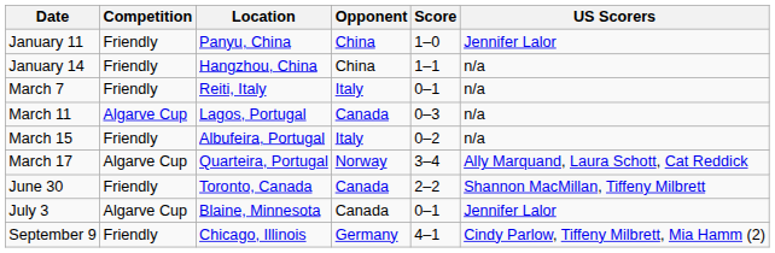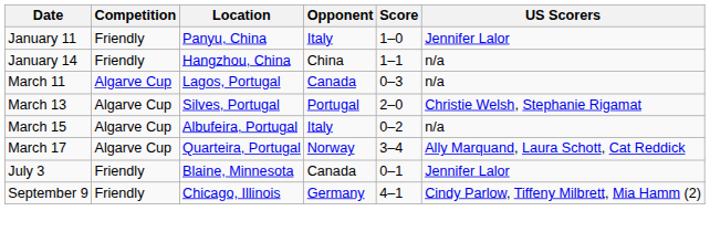 <table class="wikitable">
 <tr>
 <th>Date</th>
 <th>Competition</th>
 <th>Location</th>
 <th>Opponent</th>
 <th>Score</th>
 <th>US Scorers</th>
 </tr>
 <tr>
 <td>January 11</td>
 <td>Friendly</td>
 <td><a href='#'>Panyu, China</a></td>
-<td><a href='#'>China</a></td>
+<td><a href='#'>Italy</a></td>
 <td>1–0</td>
 <td><a href='#'>Jennifer Lalor</a></td>
 </tr>
 <tr>
 <td>January 14</td>
 <td>Friendly</td>
 <td><a href='#'>Hangzhou, China</a></td>
 <td>China</td>
 <td>1–1</td>
 <td>n/a</td>
 </tr>
 <tr>
-<td>March 7</td>
-<td>Friendly</td>
-<td><a href='#'>Reiti, Italy</a></td>
-<td><a href='#'>Italy</a></td>
-<td>0–1</td>
-<td>n/a</td>
-</tr>
-<tr>
 <td>March 11</td>
 <td><a href='#'>Algarve Cup</a></td>
 <td><a href='#'>Lagos, Portugal</a></td>
 <td><a href='#'>Canada</a></td>
 <td>0–3</td>
 <td>n/a</td>
 </tr>
 <tr>
+<td>March 13</td>
+<td>Algarve Cup</td>
+<td><a href='#'>Silves, Portugal</a></td>
+<td><a href='#'>Portugal</a></td>
+<td>2–0</td>
+<td><a href='#'>Christie Welsh</a>, <a href='#'>Stephanie Rigamat</a></td>
+</tr>
+<tr>
 <td>March 15</td>
-<td>Friendly</td>
+<td>Algarve Cup</td>
 <td><a href='#'>Albufeira, Portugal</a></td>
 <td><a href='#'>Italy</a></td>
 <td>0–2</td>
 <td>n/a</td>
 </tr>
 <tr>
 <td>March 17</td>
 <td>Algarve Cup</td>
 <td><a href='#'>Quarteira, Portugal</a></td>
 <td><a href='#'>Norway</a></td>
 <td>3–4</td>
 <td><a href='#'>Ally Marquand</a>, <a href='#'>Laura Schott</a>, <a href='#'>Cat Reddick</a></td>
 </tr>
 <tr>
-<td>June 30</td>
+<td>July 3</td>
 <td>Friendly</td>
-<td><a href='#'>Toronto, Canada</a></td>
-<td><a href='#'>Canada</a></td>
-<td>2–2</td>
-<td><a href='#'>Shannon MacMillan</a>, <a href='#'>Tiffeny Milbrett</a></td>
-</tr>
-<tr>
-<td>July 3</td>
-<td>Algarve Cup</td>
 <td><a href='#'>Blaine, Minnesota</a></td>
 <td>Canada</td>
 <td>0–1</td>
 <td><a href='#'>Jennifer Lalor</a></td>
 </tr>
 <tr>
 <td>September 9</td>
 <td>Friendly</td>
 <td><a href='#'>Chicago, Illinois</a></td>
 <td><a href='#'>Germany</a></td>
 <td>4–1</td>
 <td><a href='#'>Cindy Parlow</a>, <a href='#'>Tiffeny Milbrett</a>, <a href='#'>Mia Hamm</a> (2)</td>
 </tr>
 </table>
